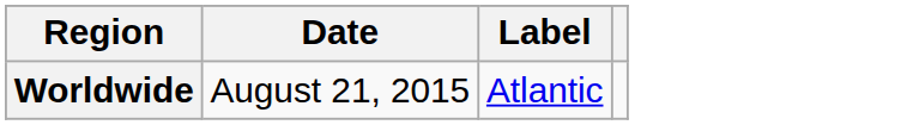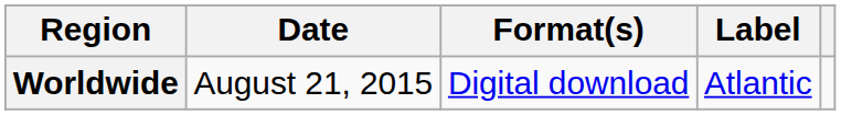 <table class="wikitable plainrowheaders">
 <tr>
 <th scope="col">Region</th>
 <th scope="col">Date</th>
+<th scope="col">Format(s)</th>
 <th scope="col">Label</th>
 <th scope="col"></th>
 </tr>
 <tr>
 <th scope="row">Worldwide</th>
 <td>August 21, 2015</td>
+<td><a href='#'>Digital download</a></td>
 <td><a href='#'>Atlantic</a></td>
 <td style="text-align:center;"></td>
 </tr>
 </table>
